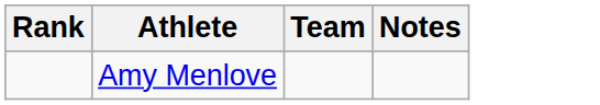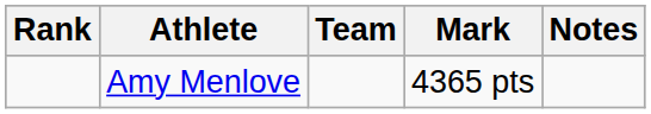 <table class="wikitable sortable">
 <tr>
 <th>Rank</th>
 <th>Athlete</th>
 <th>Team</th>
+<th>Mark</th>
 <th>Notes</th>
 </tr>
 <tr>
 <td align=center></td>
 <td><a href='#'>Amy Menlove</a></td>
 <td></td>
+<td>4365 pts</td>
 <td></td>
 </tr>
 </table>
